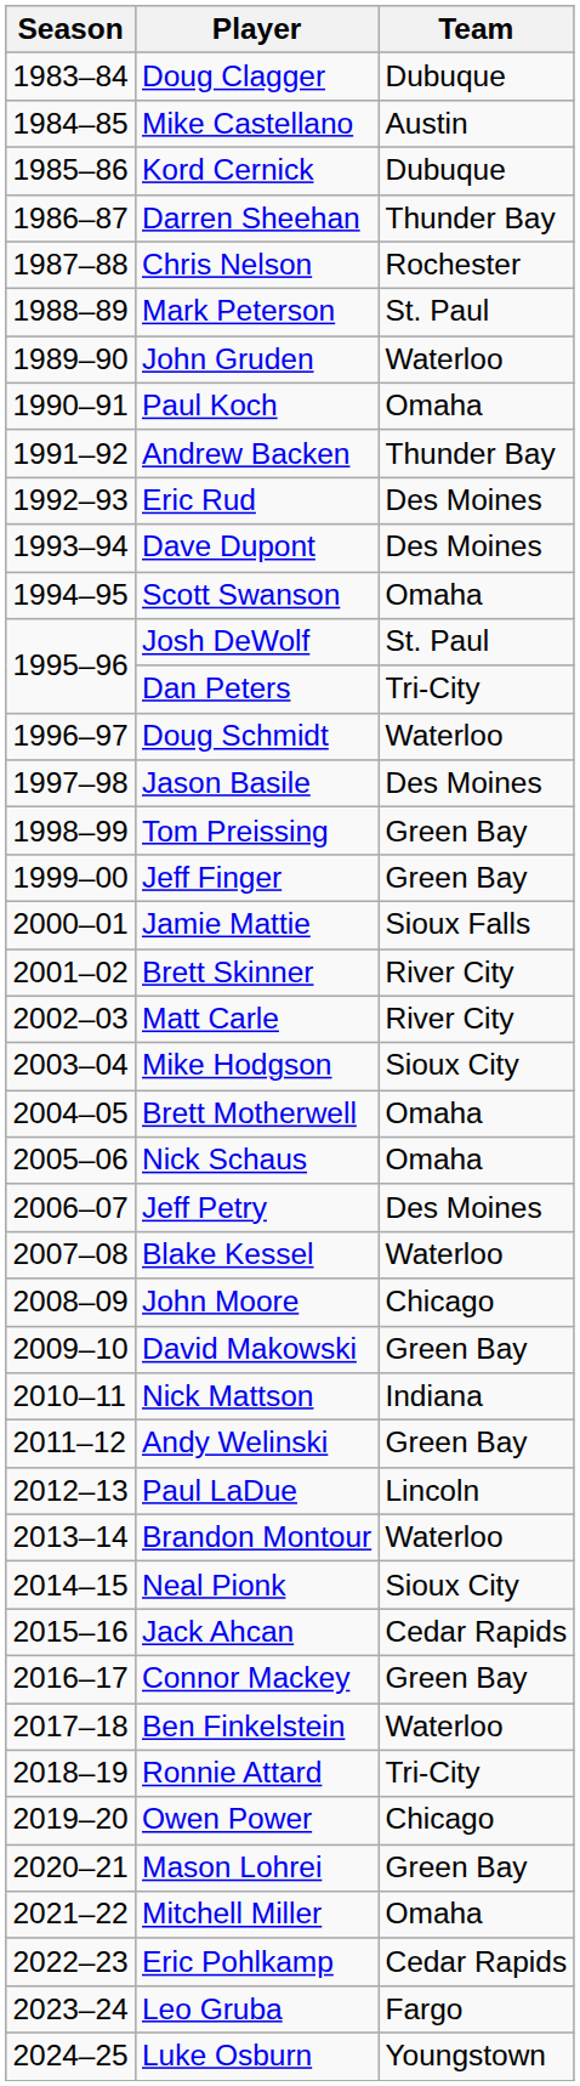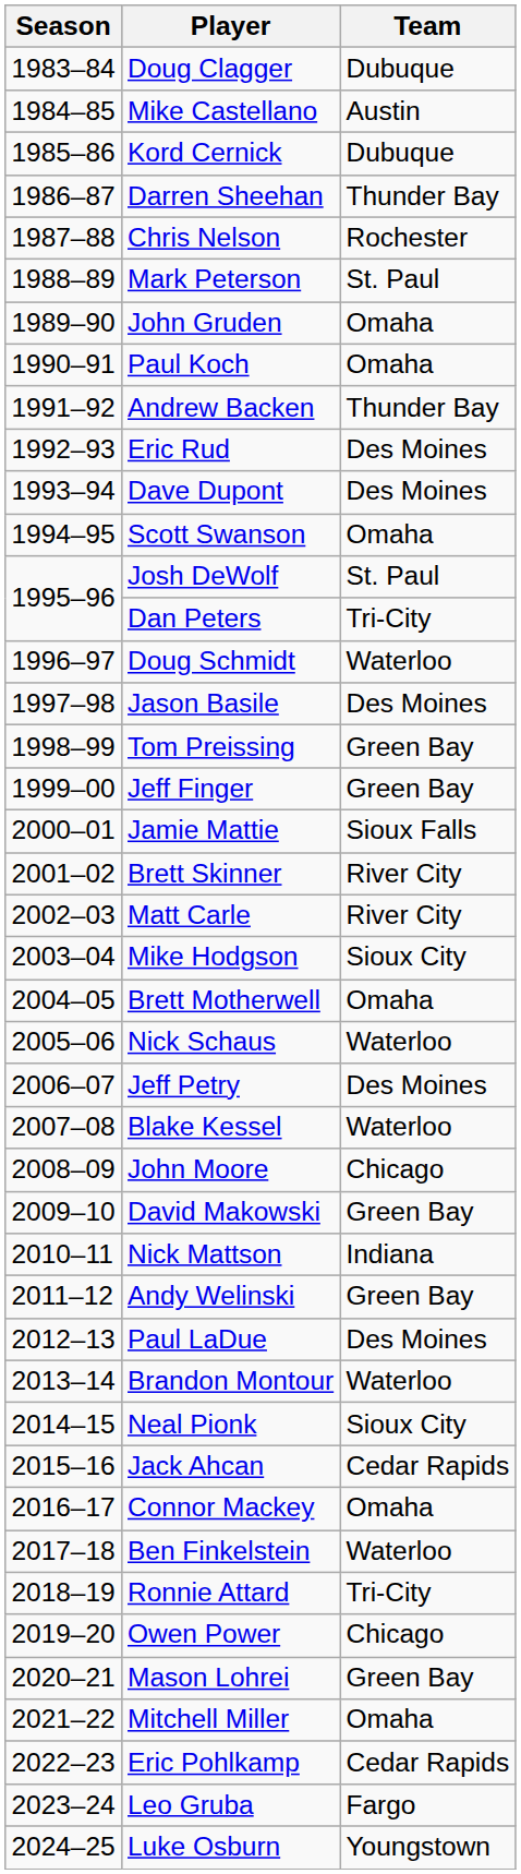 <table class="wikitable sortable">
 <tr>
 <th>Season</th>
 <th>Player</th>
 <th>Team</th>
 </tr>
 <tr>
 <td>1983–84</td>
 <td><a href='#'>Doug Clagger</a></td>
 <td>Dubuque</td>
 </tr>
 <tr>
 <td>1984–85</td>
 <td><a href='#'>Mike Castellano</a></td>
 <td>Austin</td>
 </tr>
 <tr>
 <td>1985–86</td>
 <td><a href='#'>Kord Cernick</a></td>
 <td>Dubuque</td>
 </tr>
 <tr>
 <td>1986–87</td>
 <td><a href='#'>Darren Sheehan</a></td>
 <td>Thunder Bay</td>
 </tr>
 <tr>
 <td>1987–88</td>
 <td><a href='#'>Chris Nelson</a></td>
 <td>Rochester</td>
 </tr>
 <tr>
 <td>1988–89</td>
 <td><a href='#'>Mark Peterson</a></td>
 <td>St. Paul</td>
 </tr>
 <tr>
 <td>1989–90</td>
 <td><a href='#'>John Gruden</a></td>
-<td>Waterloo</td>
+<td>Omaha</td>
 </tr>
 <tr>
 <td>1990–91</td>
 <td><a href='#'>Paul Koch</a></td>
 <td>Omaha</td>
 </tr>
 <tr>
 <td>1991–92</td>
 <td><a href='#'>Andrew Backen</a></td>
 <td>Thunder Bay</td>
 </tr>
 <tr>
 <td>1992–93</td>
 <td><a href='#'>Eric Rud</a></td>
 <td>Des Moines</td>
 </tr>
 <tr>
 <td>1993–94</td>
 <td><a href='#'>Dave Dupont</a></td>
 <td>Des Moines</td>
 </tr>
 <tr>
 <td>1994–95</td>
 <td><a href='#'>Scott Swanson</a></td>
 <td>Omaha</td>
 </tr>
 <tr>
 <td rowspan=2>1995–96</td>
 <td><a href='#'>Josh DeWolf</a></td>
 <td>St. Paul</td>
 </tr>
 <tr>
 <td><a href='#'>Dan Peters</a></td>
 <td>Tri-City</td>
 </tr>
 <tr>
 <td>1996–97</td>
 <td><a href='#'>Doug Schmidt</a></td>
 <td>Waterloo</td>
 </tr>
 <tr>
 <td>1997–98</td>
 <td><a href='#'>Jason Basile</a></td>
 <td>Des Moines</td>
 </tr>
 <tr>
 <td>1998–99</td>
 <td><a href='#'>Tom Preissing</a></td>
 <td>Green Bay</td>
 </tr>
 <tr>
 <td>1999–00</td>
 <td><a href='#'>Jeff Finger</a></td>
 <td>Green Bay</td>
 </tr>
 <tr>
 <td>2000–01</td>
 <td><a href='#'>Jamie Mattie</a></td>
 <td>Sioux Falls</td>
 </tr>
 <tr>
 <td>2001–02</td>
 <td><a href='#'>Brett Skinner</a></td>
 <td>River City</td>
 </tr>
 <tr>
 <td>2002–03</td>
 <td><a href='#'>Matt Carle</a></td>
 <td>River City</td>
 </tr>
 <tr>
 <td>2003–04</td>
 <td><a href='#'>Mike Hodgson</a></td>
 <td>Sioux City</td>
 </tr>
 <tr>
 <td>2004–05</td>
 <td><a href='#'>Brett Motherwell</a></td>
 <td>Omaha</td>
 </tr>
 <tr>
 <td>2005–06</td>
 <td><a href='#'>Nick Schaus</a></td>
-<td>Omaha</td>
+<td>Waterloo</td>
 </tr>
 <tr>
 <td>2006–07</td>
 <td><a href='#'>Jeff Petry</a></td>
 <td>Des Moines</td>
 </tr>
 <tr>
 <td>2007–08</td>
 <td><a href='#'>Blake Kessel</a></td>
 <td>Waterloo</td>
 </tr>
 <tr>
 <td>2008–09</td>
 <td><a href='#'>John Moore</a></td>
 <td>Chicago</td>
 </tr>
 <tr>
 <td>2009–10</td>
 <td><a href='#'>David Makowski</a></td>
 <td>Green Bay</td>
 </tr>
 <tr>
 <td>2010–11</td>
 <td><a href='#'>Nick Mattson</a></td>
 <td>Indiana</td>
 </tr>
 <tr>
 <td>2011–12</td>
 <td><a href='#'>Andy Welinski</a></td>
 <td>Green Bay</td>
 </tr>
 <tr>
 <td>2012–13</td>
 <td><a href='#'>Paul LaDue</a></td>
-<td>Lincoln</td>
+<td>Des Moines</td>
 </tr>
 <tr>
 <td>2013–14</td>
 <td><a href='#'>Brandon Montour</a></td>
 <td>Waterloo</td>
 </tr>
 <tr>
 <td>2014–15</td>
 <td><a href='#'>Neal Pionk</a></td>
 <td>Sioux City</td>
 </tr>
 <tr>
 <td>2015–16</td>
 <td><a href='#'>Jack Ahcan</a></td>
 <td>Cedar Rapids</td>
 </tr>
 <tr>
 <td>2016–17</td>
 <td><a href='#'>Connor Mackey</a></td>
-<td>Green Bay</td>
+<td>Omaha</td>
 </tr>
 <tr>
 <td>2017–18</td>
 <td><a href='#'>Ben Finkelstein</a></td>
 <td>Waterloo</td>
 </tr>
 <tr>
 <td>2018–19</td>
 <td><a href='#'>Ronnie Attard</a></td>
 <td>Tri-City</td>
 </tr>
 <tr>
 <td>2019–20</td>
 <td><a href='#'>Owen Power</a></td>
 <td>Chicago</td>
 </tr>
 <tr>
 <td>2020–21</td>
 <td><a href='#'>Mason Lohrei</a></td>
 <td>Green Bay</td>
 </tr>
 <tr>
 <td>2021–22</td>
 <td><a href='#'>Mitchell Miller</a></td>
 <td>Omaha</td>
 </tr>
 <tr>
 <td>2022–23</td>
 <td><a href='#'>Eric Pohlkamp</a></td>
 <td>Cedar Rapids</td>
 </tr>
 <tr>
 <td>2023–24</td>
 <td><a href='#'>Leo Gruba</a></td>
 <td>Fargo</td>
 </tr>
 <tr>
 <td>2024–25</td>
 <td><a href='#'>Luke Osburn</a></td>
 <td>Youngstown</td>
 </tr>
 </table>
